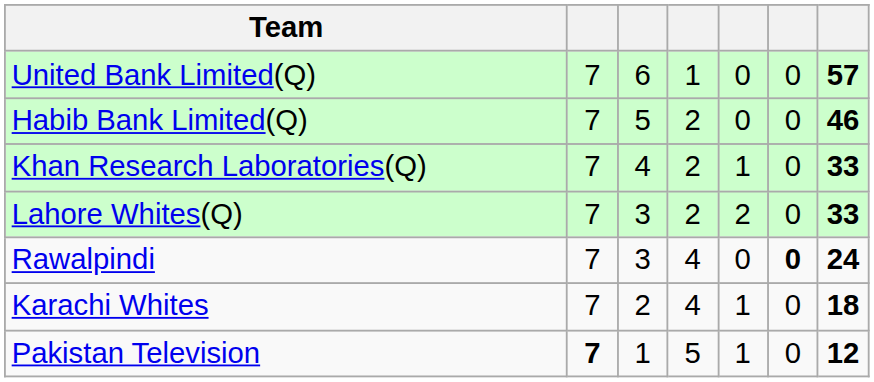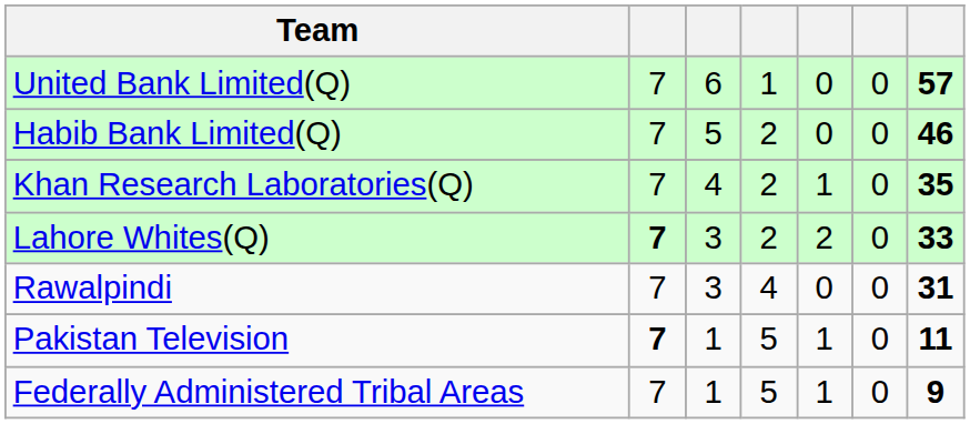 <table class="wikitable" style="text-align:center">
 <tr>
 <th style="width:300px">Team</th>
 <th width="20"></th>
 <th width="20"></th>
 <th width="20"></th>
 <th width="20"></th>
 <th width="20"></th>
 <th width="20"></th>
 </tr>
 <tr style="background:#cfc">
 <td style="text-align:left"><a href='#'>United Bank Limited</a>(Q)</td>
 <td>7</td>
 <td>6</td>
 <td>1</td>
 <td>0</td>
 <td>0</td>
 <td><strong>57</strong></td>
 </tr>
 <tr style="background:#cfc">
 <td style="text-align:left"><a href='#'>Habib Bank Limited</a>(Q)</td>
 <td>7</td>
 <td>5</td>
 <td>2</td>
 <td>0</td>
 <td>0</td>
 <td><strong>46</strong></td>
 </tr>
 <tr style="background:#cfc">
 <td style="text-align:left"><a href='#'>Khan Research Laboratories</a>(Q)</td>
 <td>7</td>
 <td>4</td>
 <td>2</td>
 <td>1</td>
 <td>0</td>
-<td><strong>33</strong></td>
+<td><strong>35</strong></td>
 </tr>
 <tr style="background:#cfc">
 <td style="text-align:left"><a href='#'>Lahore Whites</a>(Q)</td>
-<td>7</td>
+<td><strong>7</strong></td>
 <td>3</td>
 <td>2</td>
 <td>2</td>
 <td>0</td>
 <td><strong>33</strong></td>
 </tr>
 <tr>
 <td style="text-align:left"><a href='#'>Rawalpindi</a></td>
 <td>7</td>
 <td>3</td>
 <td>4</td>
 <td>0</td>
-<td><strong>0</strong></td>
-<td><strong>24</strong></td>
-</tr>
-<tr>
-<td style="text-align:left"><a href='#'>Karachi Whites</a></td>
-<td>7</td>
-<td>2</td>
-<td>4</td>
-<td>1</td>
 <td>0</td>
-<td><strong>18</strong></td>
+<td><strong>31</strong></td>
 </tr>
 <tr>
 <td style="text-align:left"><a href='#'>Pakistan Television</a></td>
 <td><strong>7</strong></td>
 <td>1</td>
 <td>5</td>
 <td>1</td>
 <td>0</td>
-<td><strong>12</strong></td>
+<td><strong>11</strong></td>
+</tr>
+<tr>
+<td style="text-align:left"><a href='#'>Federally Administered Tribal Areas</a></td>
+<td>7</td>
+<td>1</td>
+<td>5</td>
+<td>1</td>
+<td>0</td>
+<td><strong>9</strong></td>
 </tr>
 </table>
